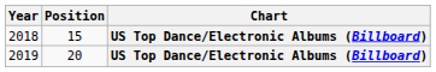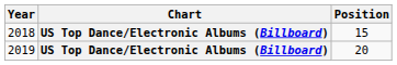 <table class="wikitable plainrowheaders sortable" style="text-align:center">
 <tr>
 <th scope="col">Year</th>
+<th scope="col">Chart</th>
 <th scope="col">Position</th>
-<th scope="col">Chart</th>
 </tr>
 <tr>
 <td>2018</td>
+<th scope="row">US Top Dance/Electronic Albums (<em><a href='#'>Billboard</a></em>)</th>
 <td>15</td>
-<th scope="row">US Top Dance/Electronic Albums (<em><a href='#'>Billboard</a></em>)</th>
 </tr>
 <tr>
 <td>2019</td>
+<th scope="row">US Top Dance/Electronic Albums (<em><a href='#'>Billboard</a></em>)</th>
 <td>20</td>
-<th scope="row">US Top Dance/Electronic Albums (<em><a href='#'>Billboard</a></em>)</th>
 </tr>
 </table>
